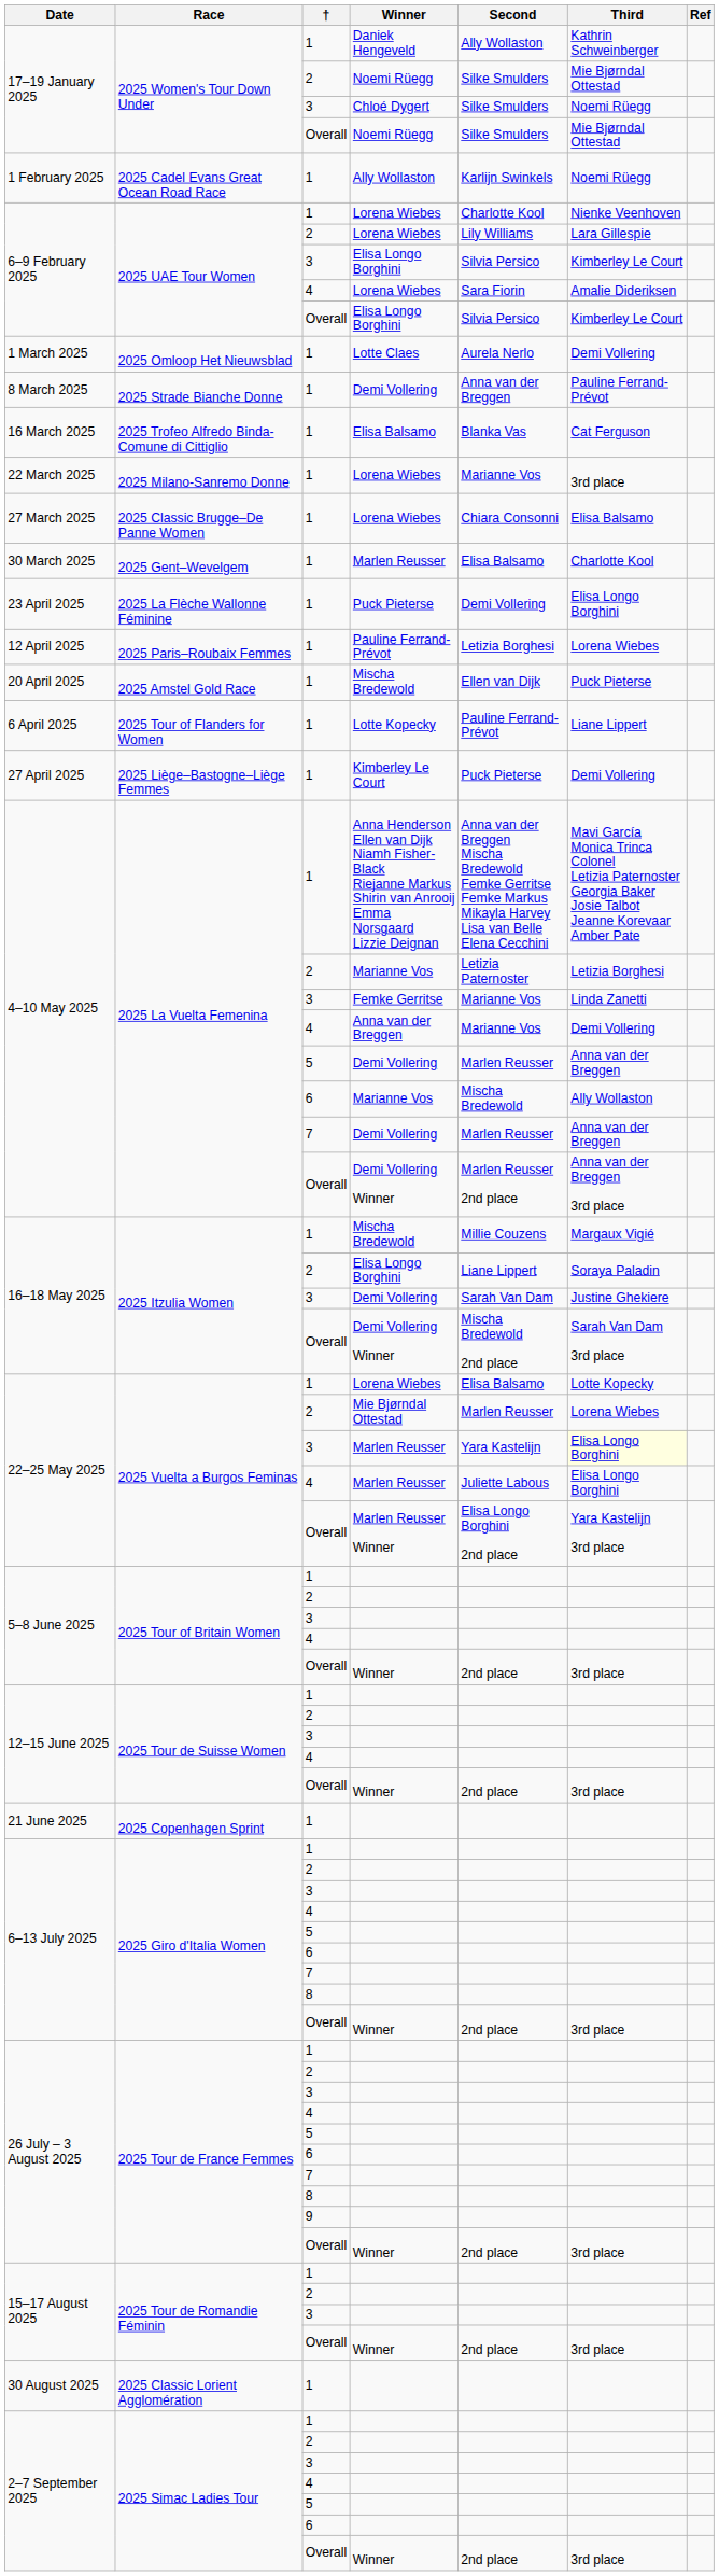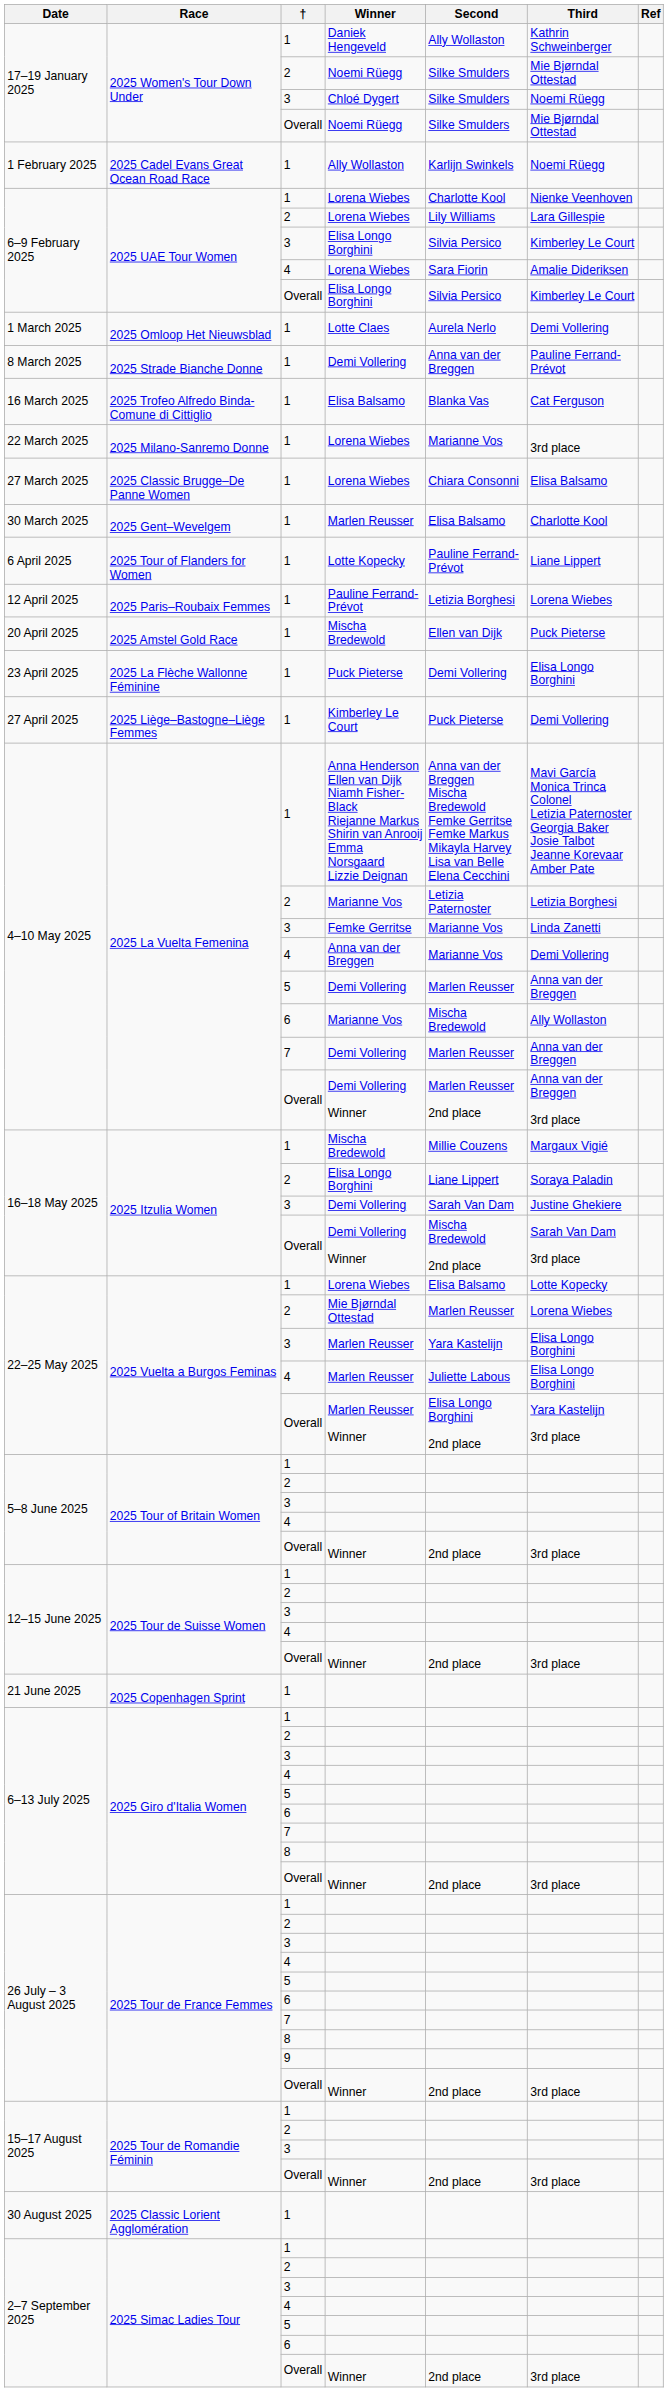 <table class="wikitable sortable">
 <tr>
 <th>Date</th>
 <th>Race</th>
 <th> †</th>
 <th>Winner</th>
 <th>Second</th>
 <th>Third</th>
 <th>Ref</th>
 </tr>
 <tr>
 <td rowspan=4>17–19 January 2025</td>
 <td rowspan=4><br><a href='#'>2025 Women's Tour Down Under</a></td>
 <td bgcolor=>1</td>
 <td> <a href='#'>Daniek Hengeveld</a><br><small></small></td>
 <td> <a href='#'>Ally Wollaston</a><br><small></small></td>
 <td> <a href='#'>Kathrin Schweinberger</a><br><small></small></td>
 <td align=center></td>
 </tr>
 <tr>
 <td bgcolor=>2</td>
 <td> <a href='#'>Noemi Rüegg</a><br><small></small></td>
 <td> <a href='#'>Silke Smulders</a><br><small></small></td>
 <td> <a href='#'>Mie Bjørndal Ottestad</a><br><small></small></td>
 <td align=center></td>
 </tr>
 <tr>
 <td bgcolor=>3</td>
 <td> <a href='#'>Chloé Dygert</a><br><small></small></td>
 <td> <a href='#'>Silke Smulders</a><br><small></small></td>
 <td> <a href='#'>Noemi Rüegg</a><br><small></small></td>
 <td align=center></td>
 </tr>
 <tr>
 <td bgcolor=>Overall</td>
 <td> <a href='#'>Noemi Rüegg</a><br><small></small></td>
 <td> <a href='#'>Silke Smulders</a><br><small></small></td>
 <td> <a href='#'>Mie Bjørndal Ottestad</a><br><small></small></td>
 <td align=center></td>
 </tr>
 <tr>
 <td rowspan=1>1 February 2025</td>
 <td rowspan=1><br><a href='#'>2025 Cadel Evans Great Ocean Road Race</a></td>
 <td bgcolor=>1</td>
 <td> <a href='#'>Ally Wollaston</a><br><small></small></td>
 <td> <a href='#'>Karlijn Swinkels</a><br><small></small></td>
 <td> <a href='#'>Noemi Rüegg</a><br><small></small></td>
 <td align=center></td>
 </tr>
 <tr>
 <td rowspan=5>6–9 February 2025</td>
 <td rowspan=5><br><a href='#'>2025 UAE Tour Women</a></td>
 <td bgcolor=>1</td>
 <td> <a href='#'>Lorena Wiebes</a><br><small></small></td>
 <td> <a href='#'>Charlotte Kool</a><br><small></small></td>
 <td> <a href='#'>Nienke Veenhoven</a><br><small></small></td>
 <td align=center></td>
 </tr>
 <tr>
 <td bgcolor=>2</td>
 <td> <a href='#'>Lorena Wiebes</a><br><small></small></td>
 <td> <a href='#'>Lily Williams</a><br><small></small></td>
 <td> <a href='#'>Lara Gillespie</a><br><small></small></td>
 <td align=center></td>
 </tr>
 <tr>
 <td bgcolor=>3</td>
 <td> <a href='#'>Elisa Longo Borghini</a><br><small></small></td>
 <td> <a href='#'>Silvia Persico</a><br><small></small></td>
 <td> <a href='#'>Kimberley Le Court</a><br><small></small></td>
 <td align=center></td>
 </tr>
 <tr>
 <td bgcolor=>4</td>
 <td> <a href='#'>Lorena Wiebes</a><br><small></small></td>
 <td> <a href='#'>Sara Fiorin</a><br><small></small></td>
 <td> <a href='#'>Amalie Dideriksen</a><br><small></small></td>
 <td align=center></td>
 </tr>
 <tr>
 <td bgcolor=>Overall</td>
 <td> <a href='#'>Elisa Longo Borghini</a><br><small></small></td>
 <td> <a href='#'>Silvia Persico</a><br><small></small></td>
 <td> <a href='#'>Kimberley Le Court</a><br><small></small></td>
 <td align=center></td>
 </tr>
 <tr>
 <td rowspan=1>1 March 2025</td>
 <td rowspan=1><br><a href='#'>2025 Omloop Het Nieuwsblad</a></td>
 <td bgcolor=>1</td>
 <td> <a href='#'>Lotte Claes</a><br><small></small></td>
 <td> <a href='#'>Aurela Nerlo</a><br><small></small></td>
 <td> <a href='#'>Demi Vollering</a><br><small></small></td>
 <td align=center></td>
 </tr>
 <tr>
 <td rowspan=1>8 March 2025</td>
 <td rowspan=1><br><a href='#'>2025 Strade Bianche Donne</a></td>
 <td bgcolor=>1</td>
 <td> <a href='#'>Demi Vollering</a><br><small></small></td>
 <td> <a href='#'>Anna van der Breggen</a><br><small></small></td>
 <td> <a href='#'>Pauline Ferrand-Prévot</a><br><small></small></td>
 <td align=center></td>
 </tr>
 <tr>
 <td rowspan=1>16 March 2025</td>
 <td rowspan=1><br><a href='#'>2025 Trofeo Alfredo Binda-Comune di Cittiglio</a></td>
 <td bgcolor=>1</td>
 <td> <a href='#'>Elisa Balsamo</a><br><small></small></td>
 <td> <a href='#'>Blanka Vas</a><br><small></small></td>
 <td> <a href='#'>Cat Ferguson</a><br><small></small></td>
 <td align=center></td>
 </tr>
 <tr>
 <td rowspan=1>22 March 2025</td>
 <td rowspan=1><br><a href='#'>2025 Milano-Sanremo Donne</a></td>
 <td bgcolor=>1</td>
 <td> <a href='#'>Lorena Wiebes</a><br><small></small></td>
 <td> <a href='#'>Marianne Vos</a><br><small></small></td>
 <td><br>3rd place</td>
 <td align=center></td>
 </tr>
 <tr>
 <td rowspan=1>27 March 2025</td>
 <td rowspan=1><br><a href='#'>2025 Classic Brugge–De Panne Women</a></td>
 <td bgcolor=>1</td>
 <td> <a href='#'>Lorena Wiebes</a><br><small></small></td>
 <td> <a href='#'>Chiara Consonni</a><br><small></small></td>
 <td> <a href='#'>Elisa Balsamo</a><br><small></small></td>
 <td align=center></td>
 </tr>
 <tr>
 <td rowspan=1>30 March 2025</td>
 <td rowspan=1><br><a href='#'>2025 Gent–Wevelgem</a></td>
 <td bgcolor=>1</td>
 <td> <a href='#'>Marlen Reusser</a><br><small></small></td>
 <td> <a href='#'>Elisa Balsamo</a><br><small></small></td>
 <td> <a href='#'>Charlotte Kool</a><br><small></small></td>
 <td align=center></td>
 </tr>
 <tr>
-<td rowspan=1>23 April 2025</td>
-<td rowspan=1><br><a href='#'>2025 La Flèche Wallonne Féminine</a></td>
+<td rowspan=1>6 April 2025</td>
+<td rowspan=1><br><a href='#'>2025 Tour of Flanders for Women</a></td>
 <td bgcolor=>1</td>
-<td> <a href='#'>Puck Pieterse</a><br><small></small></td>
-<td> <a href='#'>Demi Vollering</a><br><small></small></td>
-<td> <a href='#'>Elisa Longo Borghini</a><br><small></small></td>
+<td> <a href='#'>Lotte Kopecky</a><br><small></small></td>
+<td> <a href='#'>Pauline Ferrand-Prévot</a><br><small></small></td>
+<td> <a href='#'>Liane Lippert</a><br><small></small></td>
 <td align=center></td>
 </tr>
 <tr>
 <td rowspan=1>12 April 2025</td>
 <td rowspan=1><br><a href='#'>2025 Paris–Roubaix Femmes</a></td>
 <td bgcolor=>1</td>
 <td> <a href='#'>Pauline Ferrand-Prévot</a><br><small></small></td>
 <td> <a href='#'>Letizia Borghesi</a><br><small></small></td>
 <td> <a href='#'>Lorena Wiebes</a><br><small></small></td>
 <td align=center></td>
 </tr>
 <tr>
 <td rowspan=1>20 April 2025</td>
 <td rowspan=1><br><a href='#'>2025 Amstel Gold Race</a></td>
 <td bgcolor=>1</td>
 <td> <a href='#'>Mischa Bredewold</a><br><small></small></td>
 <td> <a href='#'>Ellen van Dijk</a><br><small></small></td>
 <td> <a href='#'>Puck Pieterse</a><br><small></small></td>
 <td align=center></td>
 </tr>
 <tr>
-<td rowspan=1>6 April 2025</td>
-<td rowspan=1><br><a href='#'>2025 Tour of Flanders for Women</a></td>
+<td rowspan=1>23 April 2025</td>
+<td rowspan=1><br><a href='#'>2025 La Flèche Wallonne Féminine</a></td>
 <td bgcolor=>1</td>
-<td> <a href='#'>Lotte Kopecky</a><br><small></small></td>
-<td> <a href='#'>Pauline Ferrand-Prévot</a><br><small></small></td>
-<td> <a href='#'>Liane Lippert</a><br><small></small></td>
+<td> <a href='#'>Puck Pieterse</a><br><small></small></td>
+<td> <a href='#'>Demi Vollering</a><br><small></small></td>
+<td> <a href='#'>Elisa Longo Borghini</a><br><small></small></td>
 <td align=center></td>
 </tr>
 <tr>
 <td rowspan=1>27 April 2025</td>
 <td rowspan=1><br><a href='#'>2025 Liège–Bastogne–Liège Femmes</a></td>
 <td bgcolor=>1</td>
 <td> <a href='#'>Kimberley Le Court</a><br><small></small></td>
 <td> <a href='#'>Puck Pieterse</a><br><small></small></td>
 <td> <a href='#'>Demi Vollering</a><br><small></small></td>
 <td align=center></td>
 </tr>
 <tr>
 <td rowspan=8>4–10 May 2025</td>
 <td rowspan=8><br><a href='#'>2025 La Vuelta Femenina</a></td>
 <td bgcolor=>1</td>
 <td> <br><a href='#'>Anna Henderson</a><br><a href='#'>Ellen van Dijk</a><br><a href='#'>Niamh Fisher-Black</a><br><a href='#'>Riejanne Markus</a><br><a href='#'>Shirin van Anrooij</a><br><a href='#'>Emma Norsgaard</a><br><a href='#'>Lizzie Deignan</a></td>
 <td> <br><a href='#'>Anna van der Breggen</a><br><a href='#'>Mischa Bredewold</a><br><a href='#'>Femke Gerritse</a><br><a href='#'>Femke Markus</a><br><a href='#'>Mikayla Harvey</a><br><a href='#'>Lisa van Belle</a><br><a href='#'>Elena Cecchini</a></td>
 <td> <br><a href='#'>Mavi García</a><br><a href='#'>Monica Trinca Colonel</a><br><a href='#'>Letizia Paternoster</a><br><a href='#'>Georgia Baker</a><br><a href='#'>Josie Talbot</a><br><a href='#'>Jeanne Korevaar</a><br><a href='#'>Amber Pate</a></td>
 <td align=center></td>
 </tr>
 <tr>
 <td bgcolor=>2</td>
 <td> <a href='#'>Marianne Vos</a><br><small></small></td>
 <td> <a href='#'>Letizia Paternoster</a><br><small></small></td>
 <td> <a href='#'>Letizia Borghesi</a><br><small></small></td>
 <td align=center></td>
 </tr>
 <tr>
 <td bgcolor=>3</td>
 <td> <a href='#'>Femke Gerritse</a><br><small></small></td>
 <td> <a href='#'>Marianne Vos</a><br><small></small></td>
 <td> <a href='#'>Linda Zanetti</a><br><small></small></td>
 <td align=center></td>
 </tr>
 <tr>
 <td bgcolor=>4</td>
 <td> <a href='#'>Anna van der Breggen</a><br><small></small></td>
 <td> <a href='#'>Marianne Vos</a><br><small></small></td>
 <td> <a href='#'>Demi Vollering</a><br><small></small></td>
 <td align=center></td>
 </tr>
 <tr>
 <td bgcolor=>5</td>
 <td> <a href='#'>Demi Vollering</a><br><small></small></td>
 <td> <a href='#'>Marlen Reusser</a><br><small></small></td>
 <td> <a href='#'>Anna van der Breggen</a><br><small></small></td>
 <td align=center></td>
 </tr>
 <tr>
 <td bgcolor=>6</td>
 <td> <a href='#'>Marianne Vos</a><br><small></small></td>
 <td> <a href='#'>Mischa Bredewold</a><br><small></small></td>
 <td> <a href='#'>Ally Wollaston</a><br><small></small></td>
 <td align=center></td>
 </tr>
 <tr>
 <td bgcolor=>7</td>
 <td> <a href='#'>Demi Vollering</a><br><small></small></td>
 <td> <a href='#'>Marlen Reusser</a><br><small></small></td>
 <td> <a href='#'>Anna van der Breggen</a><br><small></small></td>
 <td align=center></td>
 </tr>
 <tr>
 <td bgcolor=>Overall</td>
 <td> <a href='#'>Demi Vollering</a><br><small></small><br>Winner</td>
 <td> <a href='#'>Marlen Reusser</a><br><small></small><br>2nd place</td>
 <td> <a href='#'>Anna van der Breggen</a><br><small></small><br>3rd place</td>
 <td align=center></td>
 </tr>
 <tr>
 <td rowspan=4>16–18 May 2025</td>
 <td rowspan=4><br><a href='#'>2025 Itzulia Women</a></td>
 <td bgcolor=>1</td>
 <td> <a href='#'>Mischa Bredewold</a><br><small></small></td>
 <td> <a href='#'>Millie Couzens</a><br><small></small></td>
 <td> <a href='#'>Margaux Vigié</a><br><small></small></td>
 <td align=center></td>
 </tr>
 <tr>
 <td bgcolor=>2</td>
 <td> <a href='#'>Elisa Longo Borghini</a><br><small></small></td>
 <td> <a href='#'>Liane Lippert</a><br><small></small></td>
 <td> <a href='#'>Soraya Paladin</a><br><small></small></td>
 <td align=center></td>
 </tr>
 <tr>
 <td bgcolor=>3</td>
 <td> <a href='#'>Demi Vollering</a><br><small></small></td>
 <td> <a href='#'>Sarah Van Dam</a><br><small></small></td>
 <td> <a href='#'>Justine Ghekiere</a><br><small></small></td>
 <td align=center></td>
 </tr>
 <tr>
 <td bgcolor=>Overall</td>
 <td> <a href='#'>Demi Vollering</a><br><small></small><br>Winner</td>
 <td> <a href='#'>Mischa Bredewold</a><br><small></small><br>2nd place</td>
 <td> <a href='#'>Sarah Van Dam</a><br><small></small><br>3rd place</td>
 <td align=center></td>
 </tr>
 <tr>
 <td rowspan=5>22–25 May 2025</td>
 <td rowspan=5><br><a href='#'>2025 Vuelta a Burgos Feminas</a></td>
 <td bgcolor=>1</td>
 <td> <a href='#'>Lorena Wiebes</a><br><small></small></td>
 <td> <a href='#'>Elisa Balsamo</a><br><small></small></td>
 <td> <a href='#'>Lotte Kopecky</a><br><small></small></td>
 <td align=center></td>
 </tr>
 <tr>
 <td bgcolor=>2</td>
 <td> <a href='#'>Mie Bjørndal Ottestad</a><br><small></small></td>
 <td> <a href='#'>Marlen Reusser</a><br><small></small></td>
 <td> <a href='#'>Lorena Wiebes</a><br><small></small></td>
 <td align=center></td>
 </tr>
 <tr>
 <td bgcolor=>3</td>
 <td> <a href='#'>Marlen Reusser</a><br><small></small></td>
 <td> <a href='#'>Yara Kastelijn</a><br><small></small></td>
-<td style="background: lightyellow;"> <a href='#'>Elisa Longo Borghini</a><br><small></small></td>
+<td> <a href='#'>Elisa Longo Borghini</a><br><small></small></td>
 <td align=center></td>
 </tr>
 <tr>
 <td bgcolor=>4</td>
 <td> <a href='#'>Marlen Reusser</a><br><small></small></td>
 <td> <a href='#'>Juliette Labous</a><br><small></small></td>
 <td> <a href='#'>Elisa Longo Borghini</a><br><small></small></td>
 <td align=center></td>
 </tr>
 <tr>
 <td bgcolor=>Overall</td>
 <td> <a href='#'>Marlen Reusser</a><br><small></small><br>Winner</td>
 <td> <a href='#'>Elisa Longo Borghini</a><br><small></small><br>2nd place</td>
 <td> <a href='#'>Yara Kastelijn</a><br><small></small><br>3rd place</td>
 <td align=center></td>
 </tr>
 <tr>
 <td rowspan=5>5–8 June 2025</td>
 <td rowspan=5><br><a href='#'>2025 Tour of Britain Women</a></td>
 <td bgcolor=>1</td>
 <td></td>
 <td></td>
 <td></td>
 <td align=center></td>
 </tr>
 <tr>
 <td bgcolor=>2</td>
 <td></td>
 <td></td>
 <td></td>
 <td align=center></td>
 </tr>
 <tr>
 <td bgcolor=>3</td>
 <td></td>
 <td></td>
 <td></td>
 <td align=center></td>
 </tr>
 <tr>
 <td bgcolor=>4</td>
 <td></td>
 <td></td>
 <td></td>
 <td align=center></td>
 </tr>
 <tr>
 <td bgcolor=>Overall</td>
 <td><br>Winner</td>
 <td><br>2nd place</td>
 <td><br>3rd place</td>
 <td align=center></td>
 </tr>
 <tr>
 <td rowspan=5>12–15 June 2025</td>
 <td rowspan=5><br><a href='#'>2025 Tour de Suisse Women</a></td>
 <td bgcolor=>1</td>
 <td></td>
 <td></td>
 <td></td>
 <td align=center></td>
 </tr>
 <tr>
 <td bgcolor=>2</td>
 <td></td>
 <td></td>
 <td></td>
 <td align=center></td>
 </tr>
 <tr>
 <td bgcolor=>3</td>
 <td></td>
 <td></td>
 <td></td>
 <td align=center></td>
 </tr>
 <tr>
 <td bgcolor=>4</td>
 <td></td>
 <td></td>
 <td></td>
 <td align=center></td>
 </tr>
 <tr>
 <td bgcolor=>Overall</td>
 <td><br>Winner</td>
 <td><br>2nd place</td>
 <td><br>3rd place</td>
 <td align=center></td>
 </tr>
 <tr>
 <td rowspan=1>21 June 2025</td>
 <td rowspan=1><br><a href='#'>2025 Copenhagen Sprint</a></td>
 <td bgcolor=>1</td>
 <td></td>
 <td></td>
 <td></td>
 <td align=center></td>
 </tr>
 <tr>
 <td rowspan=9>6–13 July 2025</td>
 <td rowspan=9><br><a href='#'>2025 Giro d'Italia Women</a></td>
 <td bgcolor=>1</td>
 <td></td>
 <td></td>
 <td></td>
 <td align=center></td>
 </tr>
 <tr>
 <td bgcolor=>2</td>
 <td></td>
 <td></td>
 <td></td>
 <td align=center></td>
 </tr>
 <tr>
 <td bgcolor=>3</td>
 <td></td>
 <td></td>
 <td></td>
 <td align=center></td>
 </tr>
 <tr>
 <td bgcolor=>4</td>
 <td></td>
 <td></td>
 <td></td>
 <td align=center></td>
 </tr>
 <tr>
 <td bgcolor=>5</td>
 <td></td>
 <td></td>
 <td></td>
 <td align=center></td>
 </tr>
 <tr>
 <td bgcolor=>6</td>
 <td></td>
 <td></td>
 <td></td>
 <td align=center></td>
 </tr>
 <tr>
 <td bgcolor=>7</td>
 <td></td>
 <td></td>
 <td></td>
 <td align=center></td>
 </tr>
 <tr>
 <td bgcolor=>8</td>
 <td></td>
 <td></td>
 <td></td>
 <td align=center></td>
 </tr>
 <tr>
 <td bgcolor=>Overall</td>
 <td><br>Winner</td>
 <td><br>2nd place</td>
 <td><br>3rd place</td>
 <td align=center></td>
 </tr>
 <tr>
 <td rowspan=10>26 July – 3 August 2025</td>
 <td rowspan=10><br><a href='#'>2025 Tour de France Femmes</a></td>
 <td bgcolor=>1</td>
 <td></td>
 <td></td>
 <td></td>
 <td align=center></td>
 </tr>
 <tr>
 <td bgcolor=>2</td>
 <td></td>
 <td></td>
 <td></td>
 <td align=center></td>
 </tr>
 <tr>
 <td bgcolor=>3</td>
 <td></td>
 <td></td>
 <td></td>
 <td align=center></td>
 </tr>
 <tr>
 <td bgcolor=>4</td>
 <td></td>
 <td></td>
 <td></td>
 <td align=center></td>
 </tr>
 <tr>
 <td bgcolor=>5</td>
 <td></td>
 <td></td>
 <td></td>
 <td align=center></td>
 </tr>
 <tr>
 <td bgcolor=>6</td>
 <td></td>
 <td></td>
 <td></td>
 <td align=center></td>
 </tr>
 <tr>
 <td bgcolor=>7</td>
 <td></td>
 <td></td>
 <td></td>
 <td align=center></td>
 </tr>
 <tr>
 <td bgcolor=>8</td>
 <td></td>
 <td></td>
 <td></td>
 <td align=center></td>
 </tr>
 <tr>
 <td bgcolor=>9</td>
 <td></td>
 <td></td>
 <td></td>
 <td align=center></td>
 </tr>
 <tr>
 <td bgcolor=>Overall</td>
 <td><br>Winner</td>
 <td><br>2nd place</td>
 <td><br>3rd place</td>
 <td align=center></td>
 </tr>
 <tr>
 <td rowspan=4>15–17 August 2025</td>
 <td rowspan=4><br><a href='#'>2025 Tour de Romandie Féminin</a></td>
 <td bgcolor=>1</td>
 <td></td>
 <td></td>
 <td></td>
 <td align=center></td>
 </tr>
 <tr>
 <td bgcolor=>2</td>
 <td></td>
 <td></td>
 <td></td>
 <td align=center></td>
 </tr>
 <tr>
 <td bgcolor=>3</td>
 <td></td>
 <td></td>
 <td></td>
 <td align=center></td>
 </tr>
 <tr>
 <td bgcolor=>Overall</td>
 <td><br>Winner</td>
 <td><br>2nd place</td>
 <td><br>3rd place</td>
 <td align=center></td>
 </tr>
 <tr>
 <td rowspan=1>30 August 2025</td>
 <td rowspan=1><br><a href='#'>2025 Classic Lorient Agglomération</a></td>
 <td bgcolor=>1</td>
 <td></td>
 <td></td>
 <td></td>
 <td align=center></td>
 </tr>
 <tr>
 <td rowspan=7>2–7 September 2025</td>
 <td rowspan=7><br><a href='#'>2025 Simac Ladies Tour</a></td>
 <td bgcolor=>1</td>
 <td></td>
 <td></td>
 <td></td>
 <td align=center></td>
 </tr>
 <tr>
 <td bgcolor=>2</td>
 <td></td>
 <td></td>
 <td></td>
 <td align=center></td>
 </tr>
 <tr>
 <td bgcolor=>3</td>
 <td></td>
 <td></td>
 <td></td>
 <td align=center></td>
 </tr>
 <tr>
 <td bgcolor=>4</td>
 <td></td>
 <td></td>
 <td></td>
 <td align=center></td>
 </tr>
 <tr>
 <td bgcolor=>5</td>
 <td></td>
 <td></td>
 <td></td>
 <td align=center></td>
 </tr>
 <tr>
 <td bgcolor=>6</td>
 <td></td>
 <td></td>
 <td></td>
 <td align=center></td>
 </tr>
 <tr>
 <td bgcolor=>Overall</td>
 <td><br>Winner</td>
 <td><br>2nd place</td>
 <td><br>3rd place</td>
 <td align=center></td>
 </tr>
 </table>
